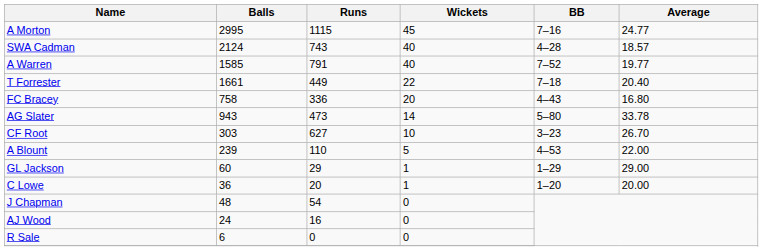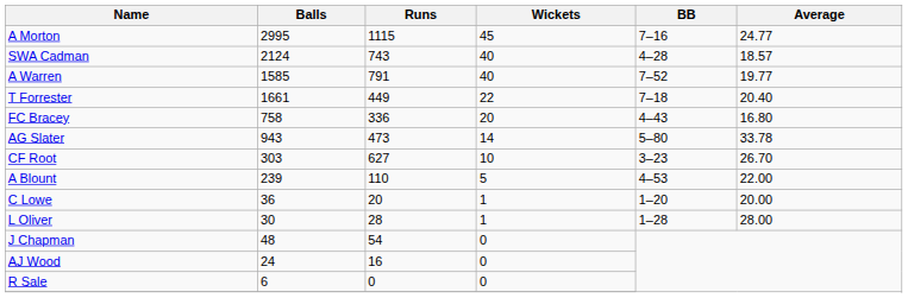 <table class="wikitable sortable" width="70%">
 <tr bgcolor="#efefef">
 <th>Name</th>
 <th>Balls</th>
 <th>Runs</th>
 <th>Wickets</th>
 <th>BB</th>
 <th>Average</th>
 </tr>
 <tr>
 <td><a href='#'>A Morton</a></td>
 <td>2995</td>
 <td>1115</td>
 <td>45</td>
 <td>7–16</td>
 <td>24.77</td>
 </tr>
 <tr>
 <td><a href='#'>SWA Cadman</a></td>
 <td>2124</td>
 <td>743</td>
 <td>40</td>
 <td>4–28</td>
 <td>18.57</td>
 </tr>
 <tr>
 <td><a href='#'>A Warren</a></td>
 <td>1585</td>
 <td>791</td>
 <td>40</td>
 <td>7–52</td>
 <td>19.77</td>
 </tr>
 <tr>
 <td><a href='#'>T Forrester</a></td>
 <td>1661</td>
 <td>449</td>
 <td>22</td>
 <td>7–18</td>
 <td>20.40</td>
 </tr>
 <tr>
 <td><a href='#'>FC Bracey</a></td>
 <td>758</td>
 <td>336</td>
 <td>20</td>
 <td>4–43</td>
 <td>16.80</td>
 </tr>
 <tr>
 <td><a href='#'>AG Slater</a></td>
 <td>943</td>
 <td>473</td>
 <td>14</td>
 <td>5–80</td>
 <td>33.78</td>
 </tr>
 <tr>
 <td><a href='#'>CF Root</a></td>
 <td>303</td>
 <td>627</td>
 <td>10</td>
 <td>3–23</td>
 <td>26.70</td>
 </tr>
 <tr>
 <td><a href='#'>A Blount</a></td>
 <td>239</td>
 <td>110</td>
 <td>5</td>
 <td>4–53</td>
 <td>22.00</td>
 </tr>
 <tr>
-<td><a href='#'>GL Jackson</a></td>
-<td>60</td>
-<td>29</td>
-<td>1</td>
-<td>1–29</td>
-<td>29.00</td>
-</tr>
-<tr>
 <td><a href='#'>C Lowe</a></td>
 <td>36</td>
 <td>20</td>
 <td>1</td>
 <td>1–20</td>
 <td>20.00</td>
+</tr>
+<tr>
+<td><a href='#'>L Oliver</a></td>
+<td>30</td>
+<td>28</td>
+<td>1</td>
+<td>1–28</td>
+<td>28.00</td>
 </tr>
 <tr>
 <td><a href='#'>J Chapman</a></td>
 <td>48</td>
 <td>54</td>
 <td>0</td>
 </tr>
 <tr>
 <td><a href='#'>AJ Wood</a></td>
 <td>24</td>
 <td>16</td>
 <td>0</td>
 </tr>
 <tr>
 <td><a href='#'>R Sale</a></td>
 <td>6</td>
 <td>0</td>
 <td>0</td>
 </tr>
 <tr>
 </tr>
 </table>
